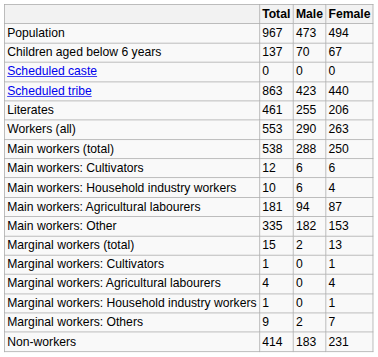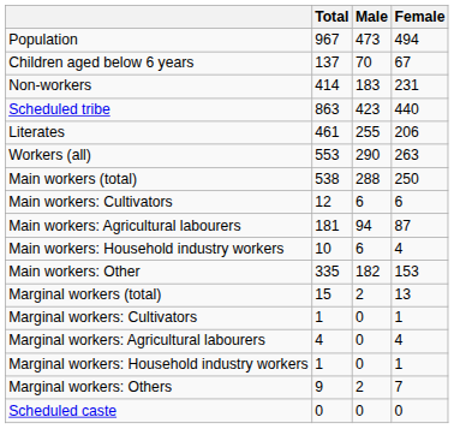 <table class="wikitable sortable">
 <tr>
 <th></th>
 <th>Total</th>
 <th>Male</th>
 <th>Female</th>
 </tr>
 <tr>
 <td>Population</td>
 <td>967</td>
 <td>473</td>
 <td>494</td>
 </tr>
 <tr>
 <td>Children aged below 6 years</td>
 <td>137</td>
 <td>70</td>
 <td>67</td>
 </tr>
 <tr>
-<td><a href='#'>Scheduled caste</a></td>
-<td>0</td>
-<td>0</td>
-<td>0</td>
+<td>Non-workers</td>
+<td>414</td>
+<td>183</td>
+<td>231</td>
 </tr>
 <tr>
 <td><a href='#'>Scheduled tribe</a></td>
 <td>863</td>
 <td>423</td>
 <td>440</td>
 </tr>
 <tr>
 <td>Literates</td>
 <td>461</td>
 <td>255</td>
 <td>206</td>
 </tr>
 <tr>
 <td>Workers (all)</td>
 <td>553</td>
 <td>290</td>
 <td>263</td>
 </tr>
 <tr>
 <td>Main workers (total)</td>
 <td>538</td>
 <td>288</td>
 <td>250</td>
 </tr>
 <tr>
 <td>Main workers: Cultivators</td>
 <td>12</td>
 <td>6</td>
 <td>6</td>
 </tr>
 <tr>
+<td>Main workers: Agricultural labourers</td>
+<td>181</td>
+<td>94</td>
+<td>87</td>
+</tr>
+<tr>
 <td>Main workers: Household industry workers</td>
 <td>10</td>
 <td>6</td>
 <td>4</td>
-</tr>
-<tr>
-<td>Main workers: Agricultural labourers</td>
-<td>181</td>
-<td>94</td>
-<td>87</td>
 </tr>
 <tr>
 <td>Main workers: Other</td>
 <td>335</td>
 <td>182</td>
 <td>153</td>
 </tr>
 <tr>
 <td>Marginal workers (total)</td>
 <td>15</td>
 <td>2</td>
 <td>13</td>
 </tr>
 <tr>
 <td>Marginal workers: Cultivators</td>
 <td>1</td>
 <td>0</td>
 <td>1</td>
 </tr>
 <tr>
 <td>Marginal workers: Agricultural labourers</td>
 <td>4</td>
 <td>0</td>
 <td>4</td>
 </tr>
 <tr>
 <td>Marginal workers: Household industry workers</td>
 <td>1</td>
 <td>0</td>
 <td>1</td>
 </tr>
 <tr>
 <td>Marginal workers: Others</td>
 <td>9</td>
 <td>2</td>
 <td>7</td>
 </tr>
 <tr>
-<td>Non-workers</td>
-<td>414</td>
-<td>183</td>
-<td>231</td>
+<td><a href='#'>Scheduled caste</a></td>
+<td>0</td>
+<td>0</td>
+<td>0</td>
 </tr>
 </table>
